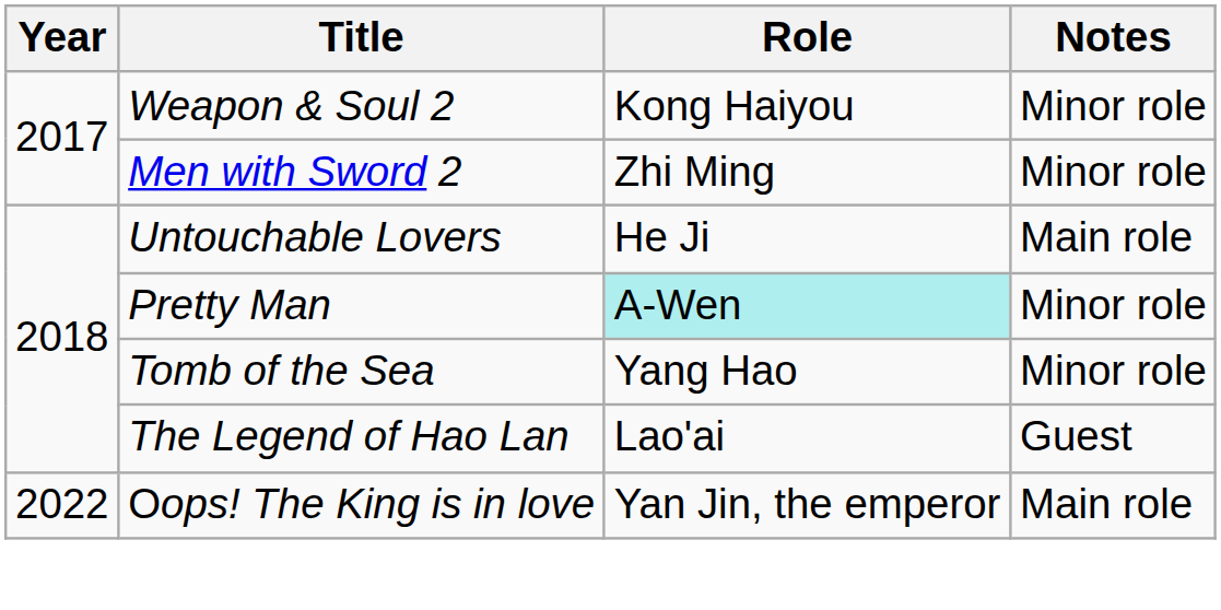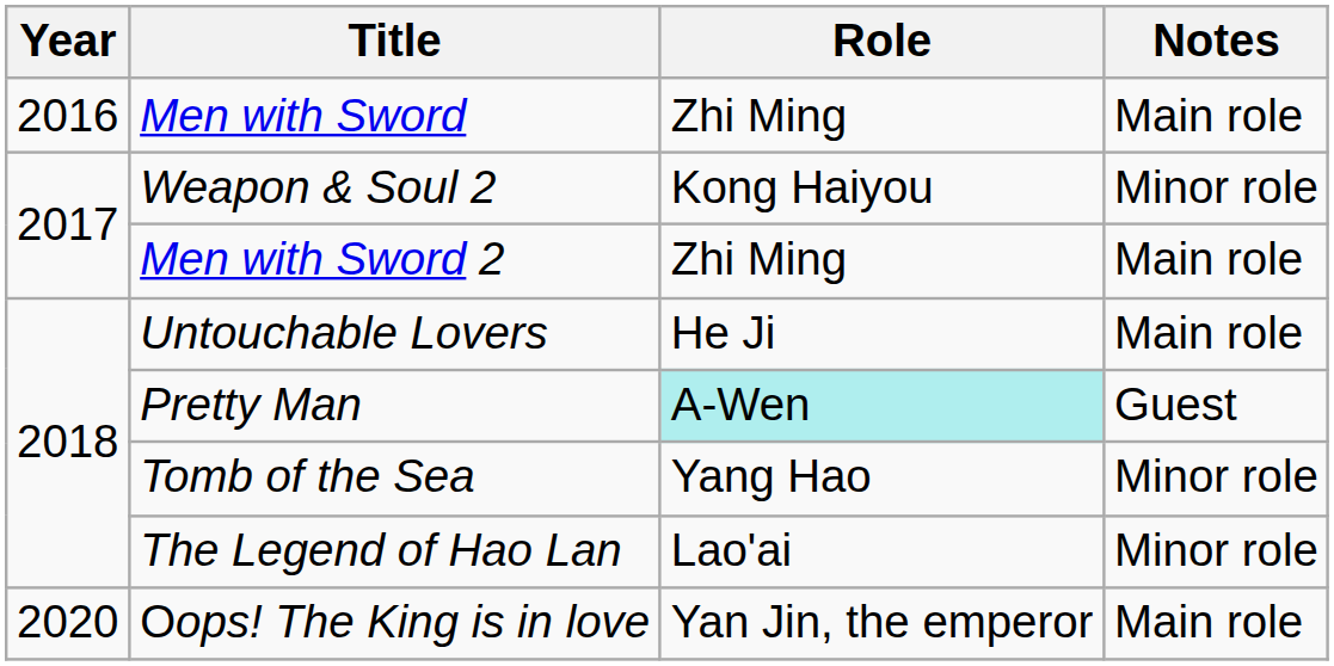 <table class="wikitable">
 <tr>
 <th>Year</th>
 <th>Title</th>
 <th>Role</th>
 <th class="unsortable">Notes</th>
+</tr>
+<tr>
+<td>2016</td>
+<td><em><a href='#'>Men with Sword</a></em></td>
+<td>Zhi Ming</td>
+<td>Main role</td>
 </tr>
 <tr>
 <td rowspan=2>2017</td>
 <td><em>Weapon & Soul 2</em></td>
 <td>Kong Haiyou</td>
 <td>Minor role</td>
 </tr>
 <tr>
 <td><em><a href='#'>Men with Sword</a> 2</em></td>
 <td>Zhi Ming</td>
-<td>Minor role</td>
+<td>Main role</td>
 </tr>
 <tr>
 <td rowspan=4>2018</td>
 <td><em>Untouchable Lovers</em></td>
 <td>He Ji</td>
 <td>Main role</td>
 </tr>
 <tr>
 <td><em>Pretty Man</em></td>
 <td style="background: paleturquoise;">A-Wen</td>
-<td>Minor role</td>
+<td>Guest</td>
 </tr>
 <tr>
 <td><em>Tomb of the Sea</em></td>
 <td>Yang Hao</td>
 <td>Minor role</td>
 </tr>
 <tr>
 <td><em>The Legend of Hao Lan</em></td>
 <td>Lao'ai</td>
-<td>Guest</td>
+<td>Minor role</td>
 </tr>
 <tr>
-<td>2022</td>
+<td>2020</td>
 <td>O<em>ops! The King is in love</em></td>
 <td>Yan Jin, the emperor</td>
 <td>Main role</td>
 </tr>
 </table>
